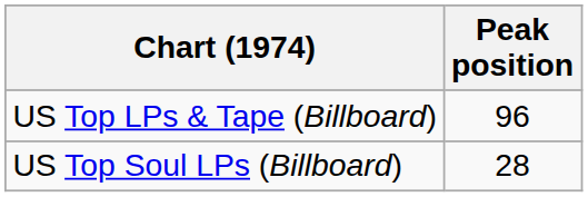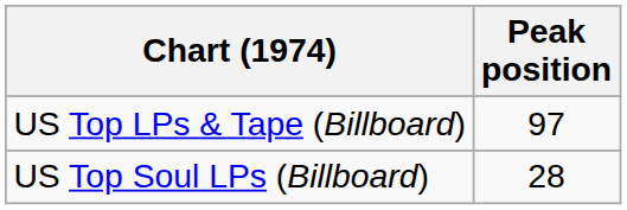 <table class="wikitable">
 <tr>
 <th>Chart (1974)</th>
 <th>Peak<br>position</th>
 </tr>
 <tr>
 <td>US <a href='#'>Top LPs & Tape</a> (<em>Billboard</em>)</td>
-<td align="center">96</td>
+<td align="center">97</td>
 </tr>
 <tr>
 <td>US <a href='#'>Top Soul LPs</a> (<em>Billboard</em>)</td>
 <td align="center">28</td>
 </tr>
 </table>
